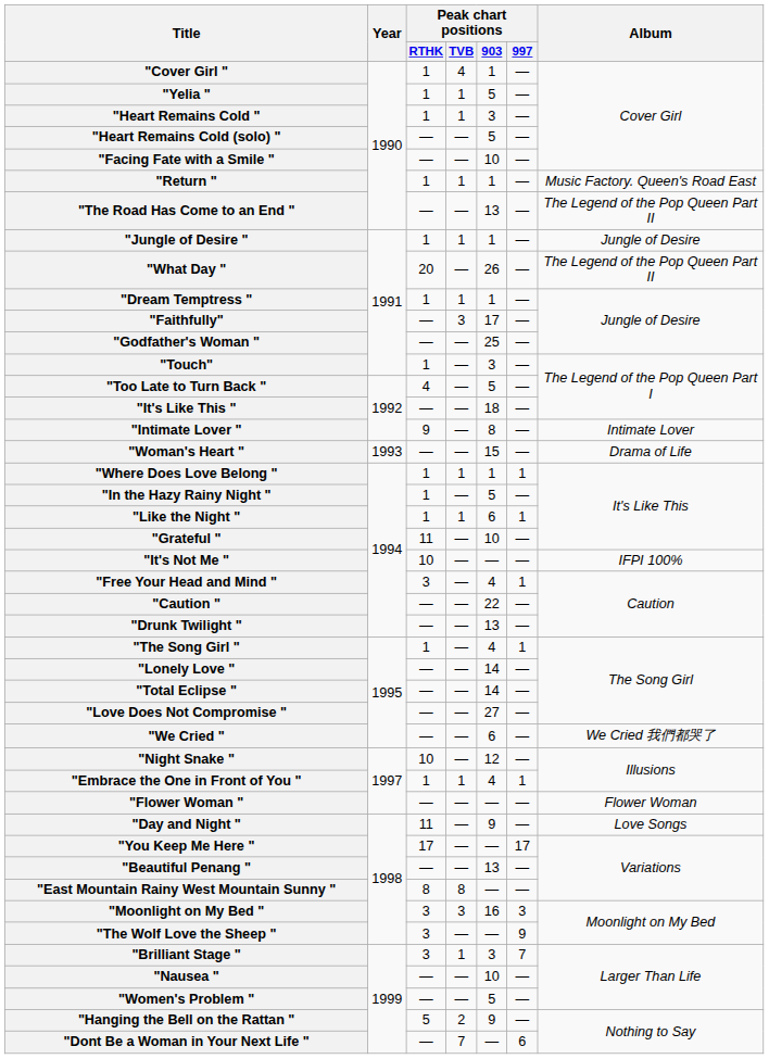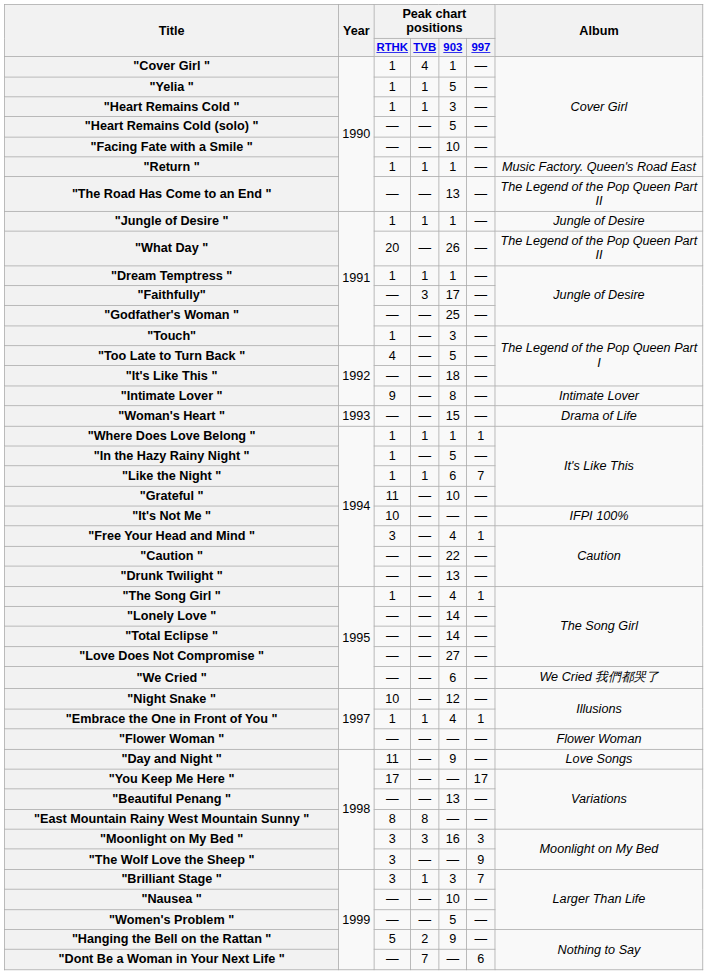 <table class="wikitable plainrowheaders" style="text-align:center;">
 <tr>
 <th scope="col" rowspan="2" style="width:26em;">Title</th>
 <th width="5%" scope="col" rowspan="2">Year</th>
 <th scope="col" colspan="4">Peak chart positions</th>
 <th scope="col" rowspan="2" style="width:16em;">Album</th>
 </tr>
 <tr>
 <th scope="col" style="width:2em; font-size:90%;"><a href='#'>RTHK</a></th>
 <th scope="col" style="width:2em; font-size:90%;"><a href='#'>TVB</a></th>
 <th scope="col" style="width:2em; font-size:90%;"><a href='#'>903</a></th>
 <th scope="col" style="width:2em; font-size:90%;"><a href='#'>997</a></th>
 </tr>
 <tr>
 <th scope="row">"Cover Girl "</th>
 <td rowspan=7>1990</td>
 <td>1</td>
 <td>4</td>
 <td>1</td>
 <td>—</td>
 <td rowspan=5><em>Cover Girl</em> </td>
 </tr>
 <tr>
 <th scope="row">"Yelia "</th>
 <td>1</td>
 <td>1</td>
 <td>5</td>
 <td>—</td>
 </tr>
 <tr>
 <th scope="row">"Heart Remains Cold "</th>
 <td>1</td>
 <td>1</td>
 <td>3</td>
 <td>—</td>
 </tr>
 <tr>
 <th scope="row">"Heart Remains Cold (solo) "</th>
 <td>—</td>
 <td>—</td>
 <td>5</td>
 <td>—</td>
 </tr>
 <tr>
 <th scope="row">"Facing Fate with a Smile "</th>
 <td>—</td>
 <td>—</td>
 <td>10</td>
 <td>—</td>
 </tr>
 <tr>
 <th scope="row">"Return "</th>
 <td>1</td>
 <td>1</td>
 <td>1</td>
 <td>—</td>
 <td><em>Music Factory. Queen's Road East</em></td>
 </tr>
 <tr>
 <th scope="row">"The Road Has Come to an End "</th>
 <td>—</td>
 <td>—</td>
 <td>13</td>
 <td>—</td>
 <td><em>The Legend of the Pop Queen Part II</em></td>
 </tr>
 <tr>
 <th scope="row">"Jungle of Desire "</th>
 <td rowspan=6>1991</td>
 <td>1</td>
 <td>1</td>
 <td>1</td>
 <td>—</td>
 <td><em>Jungle of Desire</em> </td>
 </tr>
 <tr>
 <th scope="row">"What Day "</th>
 <td>20</td>
 <td>—</td>
 <td>26</td>
 <td>—</td>
 <td><em>The Legend of the Pop Queen Part II</em></td>
 </tr>
 <tr>
 <th scope="row">"Dream Temptress "</th>
 <td>1</td>
 <td>1</td>
 <td>1</td>
 <td>—</td>
 <td rowspan=3><em>Jungle of Desire</em> </td>
 </tr>
 <tr>
 <th scope="row">"Faithfully"</th>
 <td>—</td>
 <td>3</td>
 <td>17</td>
 <td>—</td>
 </tr>
 <tr>
 <th scope="row">"Godfather's Woman "</th>
 <td>—</td>
 <td>—</td>
 <td>25</td>
 <td>—</td>
 </tr>
 <tr>
 <th scope="row">"Touch"</th>
 <td>1</td>
 <td>—</td>
 <td>3</td>
 <td>—</td>
 <td rowspan=3><em>The Legend of the Pop Queen Part I</em></td>
 </tr>
 <tr>
 <th scope="row">"Too Late to Turn Back "</th>
 <td rowspan=3>1992</td>
 <td>4</td>
 <td>—</td>
 <td>5</td>
 <td>—</td>
 </tr>
 <tr>
 <th scope="row">"It's Like This "</th>
 <td>—</td>
 <td>—</td>
 <td>18</td>
 <td>—</td>
 </tr>
 <tr>
 <th scope="row">"Intimate Lover "</th>
 <td>9</td>
 <td>—</td>
 <td>8</td>
 <td>—</td>
 <td><em>Intimate Lover</em> </td>
 </tr>
 <tr>
 <th scope="row">"Woman's Heart "</th>
 <td>1993</td>
 <td>—</td>
 <td>—</td>
 <td>15</td>
 <td>—</td>
 <td><em>Drama of Life</em> </td>
 </tr>
 <tr>
 <th scope="row">"Where Does Love Belong "</th>
 <td rowspan=8>1994</td>
 <td>1</td>
 <td>1</td>
 <td>1</td>
 <td>1</td>
 <td rowspan=4><em>It's Like This</em> </td>
 </tr>
 <tr>
 <th scope="row">"In the Hazy Rainy Night "</th>
 <td>1</td>
 <td>—</td>
 <td>5</td>
 <td>—</td>
 </tr>
 <tr>
 <th scope="row">"Like the Night "</th>
 <td>1</td>
 <td>1</td>
 <td>6</td>
-<td>1</td>
+<td>7</td>
 </tr>
 <tr>
 <th scope="row">"Grateful "</th>
 <td>11</td>
 <td>—</td>
 <td>10</td>
 <td>—</td>
 </tr>
 <tr>
 <th scope="row">"It's Not Me "</th>
 <td>10</td>
 <td>—</td>
 <td>—</td>
 <td>—</td>
 <td><em>IFPI 100%</em> </td>
 </tr>
 <tr>
 <th scope="row">"Free Your Head and Mind "</th>
 <td>3</td>
 <td>—</td>
 <td>4</td>
 <td>1</td>
 <td rowspan=3><em>Caution</em> </td>
 </tr>
 <tr>
 <th scope="row">"Caution "</th>
 <td>—</td>
 <td>—</td>
 <td>22</td>
 <td>—</td>
 </tr>
 <tr>
 <th scope="row">"Drunk Twilight "</th>
 <td>—</td>
 <td>—</td>
 <td>13</td>
 <td>—</td>
 </tr>
 <tr>
 <th scope="row">"The Song Girl "</th>
 <td rowspan=5>1995</td>
 <td>1</td>
 <td>—</td>
 <td>4</td>
 <td>1</td>
 <td rowspan=4><em>The Song Girl</em> </td>
 </tr>
 <tr>
 <th scope="row">"Lonely Love "</th>
 <td>—</td>
 <td>—</td>
 <td>14</td>
 <td>—</td>
 </tr>
 <tr>
 <th scope="row">"Total Eclipse "</th>
 <td>—</td>
 <td>—</td>
 <td>14</td>
 <td>—</td>
 </tr>
 <tr>
 <th scope="row">"Love Does Not Compromise "</th>
 <td>—</td>
 <td>—</td>
 <td>27</td>
 <td>—</td>
 </tr>
 <tr>
 <th scope="row">"We Cried "</th>
 <td>—</td>
 <td>—</td>
 <td>6</td>
 <td>—</td>
 <td><em>We Cried 我們都哭了</em></td>
 </tr>
 <tr>
 <th scope="row">"Night Snake "</th>
 <td rowspan=3>1997</td>
 <td>10</td>
 <td>—</td>
 <td>12</td>
 <td>—</td>
 <td rowspan=2><em>Illusions</em> </td>
 </tr>
 <tr>
 <th scope="row">"Embrace the One in Front of You "</th>
 <td>1</td>
 <td>1</td>
 <td>4</td>
 <td>1</td>
 </tr>
 <tr>
 <th scope="row">"Flower Woman "</th>
 <td>—</td>
 <td>—</td>
 <td>—</td>
 <td>—</td>
 <td><em>Flower Woman</em> </td>
 </tr>
 <tr>
 <th scope="row">"Day and Night "</th>
 <td rowspan=6>1998</td>
 <td>11</td>
 <td>—</td>
 <td>9</td>
 <td>—</td>
 <td><em>Love Songs</em> </td>
 </tr>
 <tr>
 <th scope="row">"You Keep Me Here "</th>
 <td>17</td>
 <td>—</td>
 <td>—</td>
 <td>17</td>
 <td rowspan=3><em>Variations</em> </td>
 </tr>
 <tr>
 <th scope="row">"Beautiful Penang "</th>
 <td>—</td>
 <td>—</td>
 <td>13</td>
 <td>—</td>
 </tr>
 <tr>
 <th scope="row">"East Mountain Rainy West Mountain Sunny "</th>
 <td>8</td>
 <td>8</td>
 <td>—</td>
 <td>—</td>
 </tr>
 <tr>
 <th scope="row">"Moonlight on My Bed "</th>
 <td>3</td>
 <td>3</td>
 <td>16</td>
 <td>3</td>
 <td rowspan=2><em>Moonlight on My Bed</em> </td>
 </tr>
 <tr>
 <th scope="row">"The Wolf Love the Sheep "</th>
 <td>3</td>
 <td>—</td>
 <td>—</td>
 <td>9</td>
 </tr>
 <tr>
 <th scope="row">"Brilliant Stage "</th>
 <td rowspan=5>1999</td>
 <td>3</td>
 <td>1</td>
 <td>3</td>
 <td>7</td>
 <td rowspan=3><em>Larger Than Life</em></td>
 </tr>
 <tr>
 <th scope="row">"Nausea "</th>
 <td>—</td>
 <td>—</td>
 <td>10</td>
 <td>—</td>
 </tr>
 <tr>
 <th scope="row">"Women's Problem "</th>
 <td>—</td>
 <td>—</td>
 <td>5</td>
 <td>—</td>
 </tr>
 <tr>
 <th scope="row">"Hanging the Bell on the Rattan "</th>
 <td>5</td>
 <td>2</td>
 <td>9</td>
 <td>—</td>
 <td rowspan=2><em>Nothing to Say</em> </td>
 </tr>
 <tr>
 <th scope="row">"Dont Be a Woman in Your Next Life "</th>
 <td>—</td>
 <td>7</td>
 <td>—</td>
 <td>6</td>
 </tr>
 </table>
